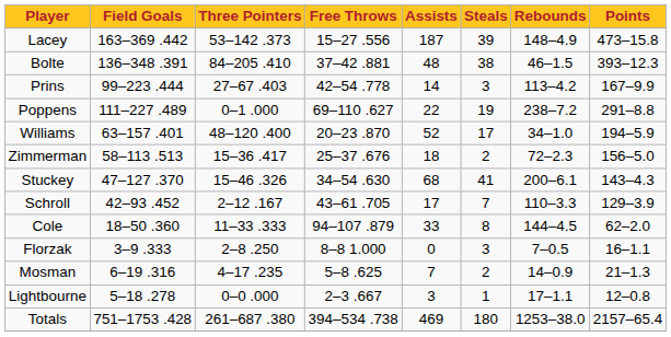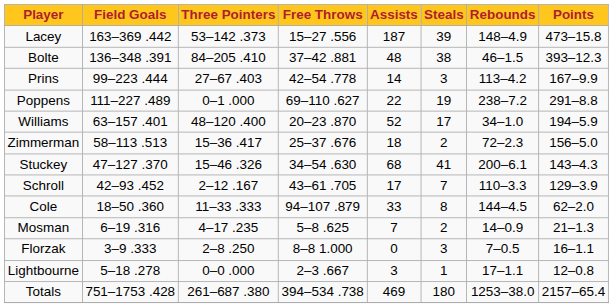 <table class="wikitable" style="text-align:center">
 <tr>
 <th style=" background:#FFC61E;color:#AF1E2D;">Player</th>
 <th style=" background:#FFC61E;color:#AF1E2D;">Field Goals</th>
 <th style=" background:#FFC61E;color:#AF1E2D;">Three Pointers</th>
 <th style=" background:#FFC61E;color:#AF1E2D;">Free Throws</th>
 <th style=" background:#FFC61E;color:#AF1E2D;">Assists</th>
 <th style=" background:#FFC61E;color:#AF1E2D;">Steals</th>
 <th style=" background:#FFC61E;color:#AF1E2D;">Rebounds</th>
 <th style=" background:#FFC61E;color:#AF1E2D;">Points</th>
 </tr>
 <tr>
 <td>Lacey</td>
 <td>163–369 .442</td>
 <td>53–142 .373</td>
 <td>15–27 .556</td>
 <td>187</td>
 <td>39</td>
 <td>148–4.9</td>
 <td>473–15.8</td>
 </tr>
 <tr>
 <td>Bolte</td>
 <td>136–348 .391</td>
 <td>84–205 .410</td>
 <td>37–42 .881</td>
 <td>48</td>
 <td>38</td>
 <td>46–1.5</td>
 <td>393–12.3</td>
 </tr>
 <tr>
 <td>Prins</td>
 <td>99–223 .444</td>
 <td>27–67 .403</td>
 <td>42–54 .778</td>
 <td>14</td>
 <td>3</td>
 <td>113–4.2</td>
 <td>167–9.9</td>
 </tr>
 <tr>
 <td>Poppens</td>
 <td>111–227 .489</td>
 <td>0–1 .000</td>
 <td>69–110 .627</td>
 <td>22</td>
 <td>19</td>
 <td>238–7.2</td>
 <td>291–8.8</td>
 </tr>
 <tr>
 <td>Williams</td>
 <td>63–157 .401</td>
 <td>48–120 .400</td>
 <td>20–23 .870</td>
 <td>52</td>
 <td>17</td>
 <td>34–1.0</td>
 <td>194–5.9</td>
 </tr>
 <tr>
 <td>Zimmerman</td>
 <td>58–113 .513</td>
 <td>15–36 .417</td>
 <td>25–37 .676</td>
 <td>18</td>
 <td>2</td>
 <td>72–2.3</td>
 <td>156–5.0</td>
 </tr>
 <tr>
 <td>Stuckey</td>
 <td>47–127 .370</td>
 <td>15–46 .326</td>
 <td>34–54 .630</td>
 <td>68</td>
 <td>41</td>
 <td>200–6.1</td>
 <td>143–4.3</td>
 </tr>
 <tr>
 <td>Schroll</td>
 <td>42–93 .452</td>
 <td>2–12 .167</td>
 <td>43–61 .705</td>
 <td>17</td>
 <td>7</td>
 <td>110–3.3</td>
 <td>129–3.9</td>
 </tr>
 <tr>
 <td>Cole</td>
 <td>18–50 .360</td>
 <td>11–33 .333</td>
 <td>94–107 .879</td>
 <td>33</td>
 <td>8</td>
 <td>144–4.5</td>
 <td>62–2.0</td>
 </tr>
 <tr>
+<td>Mosman</td>
+<td>6–19 .316</td>
+<td>4–17 .235</td>
+<td>5–8 .625</td>
+<td>7</td>
+<td>2</td>
+<td>14–0.9</td>
+<td>21–1.3</td>
+</tr>
+<tr>
 <td>Florzak</td>
 <td>3–9 .333</td>
 <td>2–8 .250</td>
 <td>8–8 1.000</td>
 <td>0</td>
 <td>3</td>
 <td>7–0.5</td>
 <td>16–1.1</td>
-</tr>
-<tr>
-<td>Mosman</td>
-<td>6–19 .316</td>
-<td>4–17 .235</td>
-<td>5–8 .625</td>
-<td>7</td>
-<td>2</td>
-<td>14–0.9</td>
-<td>21–1.3</td>
 </tr>
 <tr>
 <td>Lightbourne</td>
 <td>5–18 .278</td>
 <td>0–0 .000</td>
 <td>2–3 .667</td>
 <td>3</td>
 <td>1</td>
 <td>17–1.1</td>
 <td>12–0.8</td>
 </tr>
 <tr>
 <td>Totals</td>
 <td>751–1753 .428</td>
 <td>261–687 .380</td>
 <td>394–534 .738</td>
 <td>469</td>
 <td>180</td>
 <td>1253–38.0</td>
 <td>2157–65.4</td>
 </tr>
 <tr>
 </tr>
 </table>
